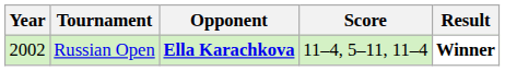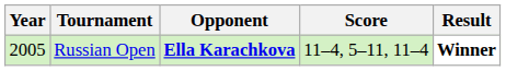 <table class="sortable wikitable" style="font-size: 90%;">
 <tr>
 <th>Year</th>
 <th>Tournament</th>
 <th>Opponent</th>
 <th>Score</th>
 <th>Result</th>
 </tr>
 <tr style="background:#D4F1C5">
-<td align="center">2002</td>
+<td align="center">2005</td>
 <td align="left"><a href='#'>Russian Open</a></td>
 <td align="left"><strong> <a href='#'>Ella Karachkova</a></strong></td>
 <td align="left">11–4, 5–11, 11–4</td>
 <td style="text-align:left; background:white"> <strong>Winner</strong></td>
 </tr>
 </table>
